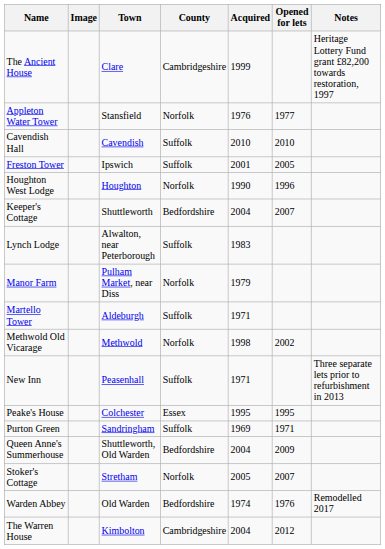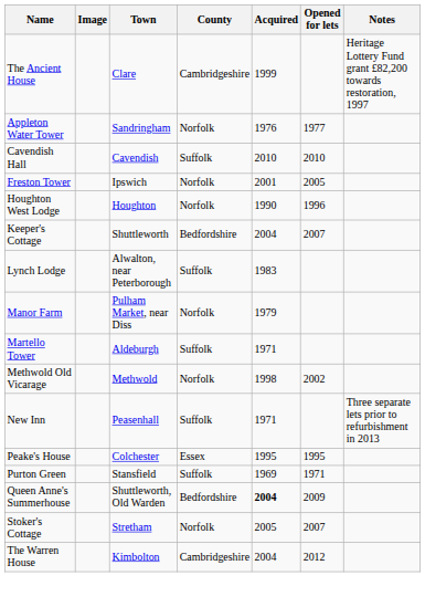 <table class="wikitable sortable">
 <tr>
 <th>Name</th>
 <th>Image</th>
 <th>Town</th>
 <th>County</th>
 <th>Acquired</th>
 <th>Opened for lets</th>
 <th>Notes</th>
 </tr>
 <tr>
 <td>The <a href='#'>Ancient House</a></td>
 <td></td>
 <td><a href='#'>Clare</a></td>
 <td>Cambridgeshire</td>
 <td>1999</td>
 <td></td>
 <td>Heritage Lottery Fund grant £82,200 towards restoration, 1997</td>
 </tr>
 <tr>
 <td><a href='#'>Appleton Water Tower</a></td>
 <td></td>
-<td>Stansfield</td>
+<td><a href='#'>Sandringham</a></td>
 <td>Norfolk</td>
 <td>1976</td>
 <td>1977</td>
 <td></td>
 </tr>
 <tr>
 <td>Cavendish Hall</td>
 <td></td>
 <td><a href='#'>Cavendish</a></td>
 <td>Suffolk</td>
 <td>2010</td>
 <td>2010</td>
 <td></td>
 </tr>
 <tr>
 <td><a href='#'>Freston Tower</a></td>
 <td></td>
 <td>Ipswich</td>
-<td>Suffolk</td>
+<td>Norfolk</td>
 <td>2001</td>
 <td>2005</td>
 <td></td>
 </tr>
 <tr>
 <td>Houghton West Lodge</td>
 <td></td>
 <td><a href='#'>Houghton</a></td>
 <td>Norfolk</td>
 <td>1990</td>
 <td>1996</td>
 <td></td>
 </tr>
 <tr>
 <td>Keeper's Cottage</td>
 <td></td>
 <td>Shuttleworth</td>
 <td>Bedfordshire</td>
 <td>2004</td>
 <td>2007</td>
 <td></td>
 </tr>
 <tr>
 <td>Lynch Lodge</td>
 <td></td>
 <td>Alwalton, near Peterborough</td>
 <td>Suffolk</td>
 <td>1983</td>
 <td></td>
 <td></td>
 </tr>
 <tr>
 <td><a href='#'>Manor Farm</a></td>
 <td></td>
 <td><a href='#'>Pulham Market</a>, near Diss</td>
 <td>Norfolk</td>
 <td>1979</td>
 <td></td>
 <td></td>
 </tr>
 <tr>
 <td><a href='#'>Martello Tower</a></td>
 <td></td>
 <td><a href='#'>Aldeburgh</a></td>
 <td>Suffolk</td>
 <td>1971</td>
 <td></td>
 <td></td>
 </tr>
 <tr>
 <td>Methwold Old Vicarage</td>
 <td></td>
 <td><a href='#'>Methwold</a></td>
 <td>Norfolk</td>
 <td>1998</td>
 <td>2002</td>
 <td></td>
 </tr>
 <tr>
 <td>New Inn</td>
 <td></td>
 <td><a href='#'>Peasenhall</a></td>
 <td>Suffolk</td>
 <td>1971</td>
 <td></td>
 <td>Three separate lets prior to refurbishment in 2013</td>
 </tr>
 <tr>
 <td>Peake's House</td>
 <td></td>
 <td><a href='#'>Colchester</a></td>
 <td>Essex</td>
 <td>1995</td>
 <td>1995</td>
 <td></td>
 </tr>
 <tr>
 <td>Purton Green</td>
 <td></td>
-<td><a href='#'>Sandringham</a></td>
+<td>Stansfield</td>
 <td>Suffolk</td>
 <td>1969</td>
 <td>1971</td>
 <td></td>
 </tr>
 <tr>
 <td>Queen Anne's Summerhouse</td>
 <td></td>
 <td>Shuttleworth, Old Warden</td>
 <td>Bedfordshire</td>
-<td>2004</td>
+<td><strong>2004</strong></td>
 <td>2009</td>
 <td></td>
 </tr>
 <tr>
 <td>Stoker's Cottage</td>
 <td></td>
 <td><a href='#'>Stretham</a></td>
 <td>Norfolk</td>
 <td>2005</td>
 <td>2007</td>
 <td></td>
 </tr>
 <tr>
-<td>Warden Abbey</td>
-<td></td>
-<td>Old Warden</td>
-<td>Bedfordshire</td>
-<td>1974</td>
-<td>1976</td>
-<td>Remodelled 2017</td>
-</tr>
-<tr>
 <td>The Warren House</td>
 <td></td>
 <td><a href='#'>Kimbolton</a></td>
 <td>Cambridgeshire</td>
 <td>2004</td>
 <td>2012</td>
 <td></td>
 </tr>
 </table>
